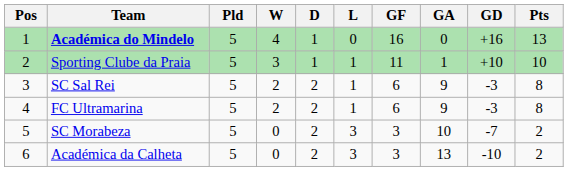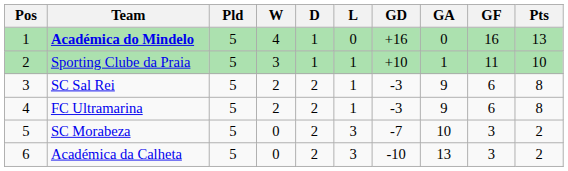 <table class="wikitable" style="text-align: center;">
 <tr>
 <th style="width: 40px;">Pos</th>
 <th style="width: 170px;">Team</th>
 <th style="width: 45px;">Pld</th>
 <th style="width: 35px;">W</th>
 <th style="width: 35px;">D</th>
 <th style="width: 35px;">L</th>
+<th style="width: 45px;">GD</th>
+<th style="width: 45px;">GA</th>
 <th style="width: 45px;">GF</th>
-<th style="width: 45px;">GA</th>
-<th style="width: 45px;">GD</th>
 <th style="width: 45px;">Pts</th>
 </tr>
 <tr style="background:#ACE1AF;">
 <td>1</td>
 <td style="text-align: left;"><strong><a href='#'>Académica do Mindelo</a></strong></td>
 <td>5</td>
 <td>4</td>
 <td>1</td>
 <td>0</td>
+<td>+16</td>
+<td>0</td>
 <td>16</td>
-<td>0</td>
-<td>+16</td>
 <td>13</td>
 </tr>
 <tr style="background:#ACE1AF;">
 <td>2</td>
 <td style="text-align: left;"><a href='#'>Sporting Clube da Praia</a></td>
 <td>5</td>
 <td>3</td>
 <td>1</td>
 <td>1</td>
+<td>+10</td>
+<td>1</td>
 <td>11</td>
-<td>1</td>
-<td>+10</td>
 <td>10</td>
 </tr>
 <tr>
 <td>3</td>
 <td style="text-align: left;"><a href='#'>SC Sal Rei</a></td>
 <td>5</td>
 <td>2</td>
 <td>2</td>
 <td>1</td>
+<td>-3</td>
+<td>9</td>
 <td>6</td>
-<td>9</td>
-<td>-3</td>
 <td>8</td>
 </tr>
 <tr>
 <td>4</td>
 <td style="text-align: left;"><a href='#'>FC Ultramarina</a></td>
 <td>5</td>
 <td>2</td>
 <td>2</td>
 <td>1</td>
+<td>-3</td>
+<td>9</td>
 <td>6</td>
-<td>9</td>
-<td>-3</td>
 <td>8</td>
 </tr>
 <tr>
 <td>5</td>
 <td style="text-align: left;"><a href='#'>SC Morabeza</a></td>
 <td>5</td>
 <td>0</td>
 <td>2</td>
 <td>3</td>
+<td>-7</td>
+<td>10</td>
 <td>3</td>
-<td>10</td>
-<td>-7</td>
 <td>2</td>
 </tr>
 <tr>
 <td>6</td>
 <td style="text-align: left;"><a href='#'>Académica da Calheta</a></td>
 <td>5</td>
 <td>0</td>
 <td>2</td>
 <td>3</td>
+<td>-10</td>
+<td>13</td>
 <td>3</td>
-<td>13</td>
-<td>-10</td>
 <td>2</td>
 </tr>
 </table>
